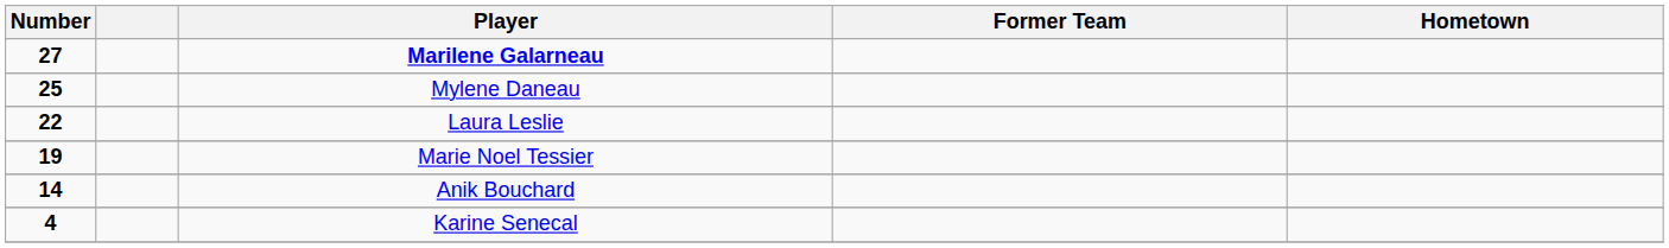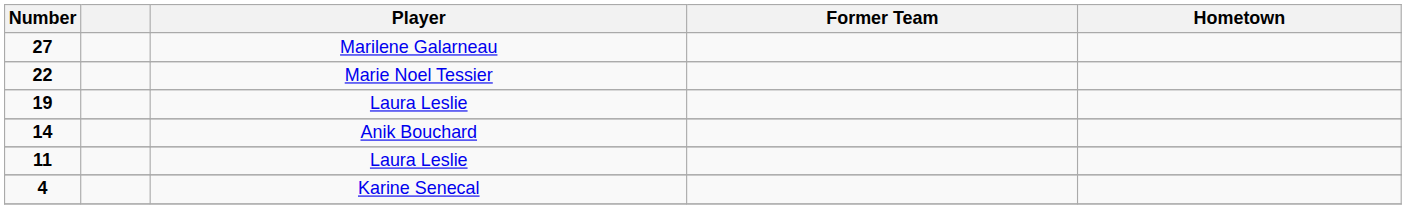 <table class="wikitable" style="text-align:center">
 <tr>
 <th width=5%>Number</th>
 <th width=5%></th>
 <th !width=10%>Player</th>
 <th !width=10%>Former Team</th>
 <th !width=10%>Hometown</th>
 </tr>
 <tr>
 </tr>
 <tr>
 <td><strong>27</strong></td>
 <td></td>
-<td><strong><a href='#'>Marilene Galarneau</a></strong></td>
+<td><a href='#'>Marilene Galarneau</a></td>
 <td></td>
 <td></td>
 </tr>
 <tr>
 </tr>
 <tr>
-<td><strong>25</strong></td>
-<td></td>
-<td><a href='#'>Mylene Daneau</a></td>
-<td></td>
-<td></td>
-</tr>
-<tr>
 </tr>
 <tr>
 <td><strong>22</strong></td>
 <td></td>
-<td><a href='#'>Laura Leslie</a></td>
+<td><a href='#'>Marie Noel Tessier</a></td>
 <td></td>
 <td></td>
 </tr>
 <tr>
 </tr>
 <tr>
 <td><strong>19</strong></td>
 <td></td>
-<td><a href='#'>Marie Noel Tessier</a></td>
+<td><a href='#'>Laura Leslie</a></td>
 <td></td>
 <td></td>
 </tr>
 <tr>
 </tr>
 <tr>
 <td><strong>14</strong></td>
 <td></td>
 <td><a href='#'>Anik Bouchard</a></td>
 <td></td>
 <td></td>
 </tr>
 <tr>
 </tr>
 <tr>
+<td><strong>11</strong></td>
+<td></td>
+<td><a href='#'>Laura Leslie</a></td>
+<td></td>
+<td></td>
+</tr>
+<tr>
 </tr>
 <tr>
 <td><strong>4</strong></td>
 <td></td>
 <td><a href='#'>Karine Senecal</a></td>
 <td></td>
 <td></td>
 </tr>
 <tr>
 </tr>
 </table>
